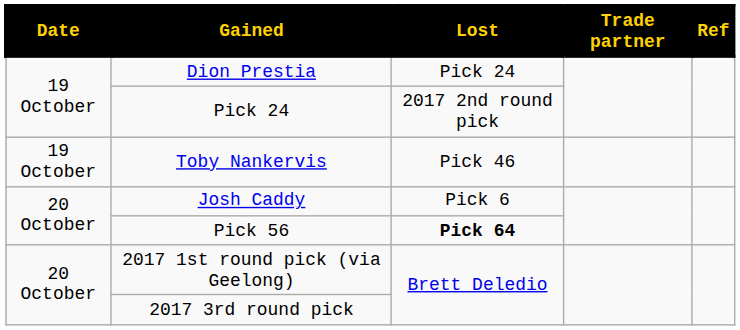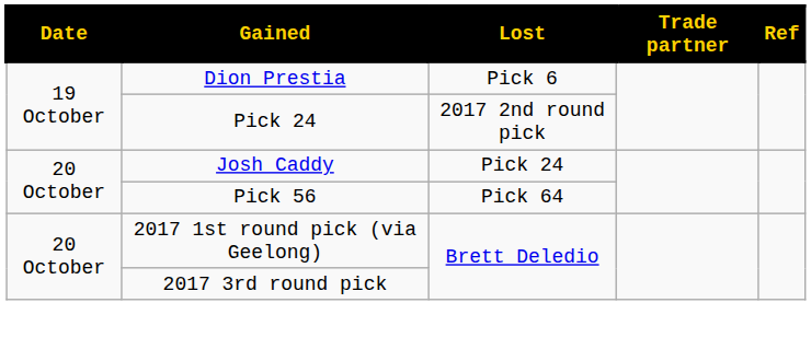 <table class="wikitable" style="text-align:center; font-size:100%; width:60%;">
 <tr>
 <th style="background:black; color:#FED102; border: solid black 2px;">Date</th>
 <th style="background:black; color:#FED102; border: solid black 2px;">Gained</th>
 <th style="background:black; color:#FED102; border: solid black 2px;">Lost</th>
 <th style="background:black; color:#FED102; border: solid black 2px;">Trade partner</th>
 <th style="background:black; color:#FED102; border: solid black 2px;">Ref</th>
 </tr>
 <tr>
 <td rowspan=2>19 October</td>
 <td><a href='#'>Dion Prestia</a></td>
-<td>Pick 24</td>
+<td>Pick 6</td>
 <td rowspan=2></td>
 <td rowspan=2></td>
 </tr>
 <tr>
 <td>Pick 24</td>
 <td>2017 2nd round pick</td>
 </tr>
 <tr>
-<td>19 October</td>
-<td><a href='#'>Toby Nankervis</a></td>
-<td>Pick 46</td>
-<td></td>
-<td></td>
-</tr>
-<tr>
 <td rowspan=2>20 October</td>
 <td><a href='#'>Josh Caddy</a></td>
-<td>Pick 6</td>
+<td>Pick 24</td>
 <td rowspan=2></td>
 <td rowspan=2></td>
 </tr>
 <tr>
 <td>Pick 56</td>
-<td><strong>Pick 64</strong></td>
+<td>Pick 64</td>
 </tr>
 <tr>
 <td rowspan=2>20 October</td>
 <td>2017 1st round pick (via Geelong)</td>
 <td rowspan=2><a href='#'>Brett Deledio</a></td>
 <td rowspan=2></td>
 <td rowspan=2></td>
 </tr>
 <tr>
 <td>2017 3rd round pick</td>
 </tr>
 </table>
